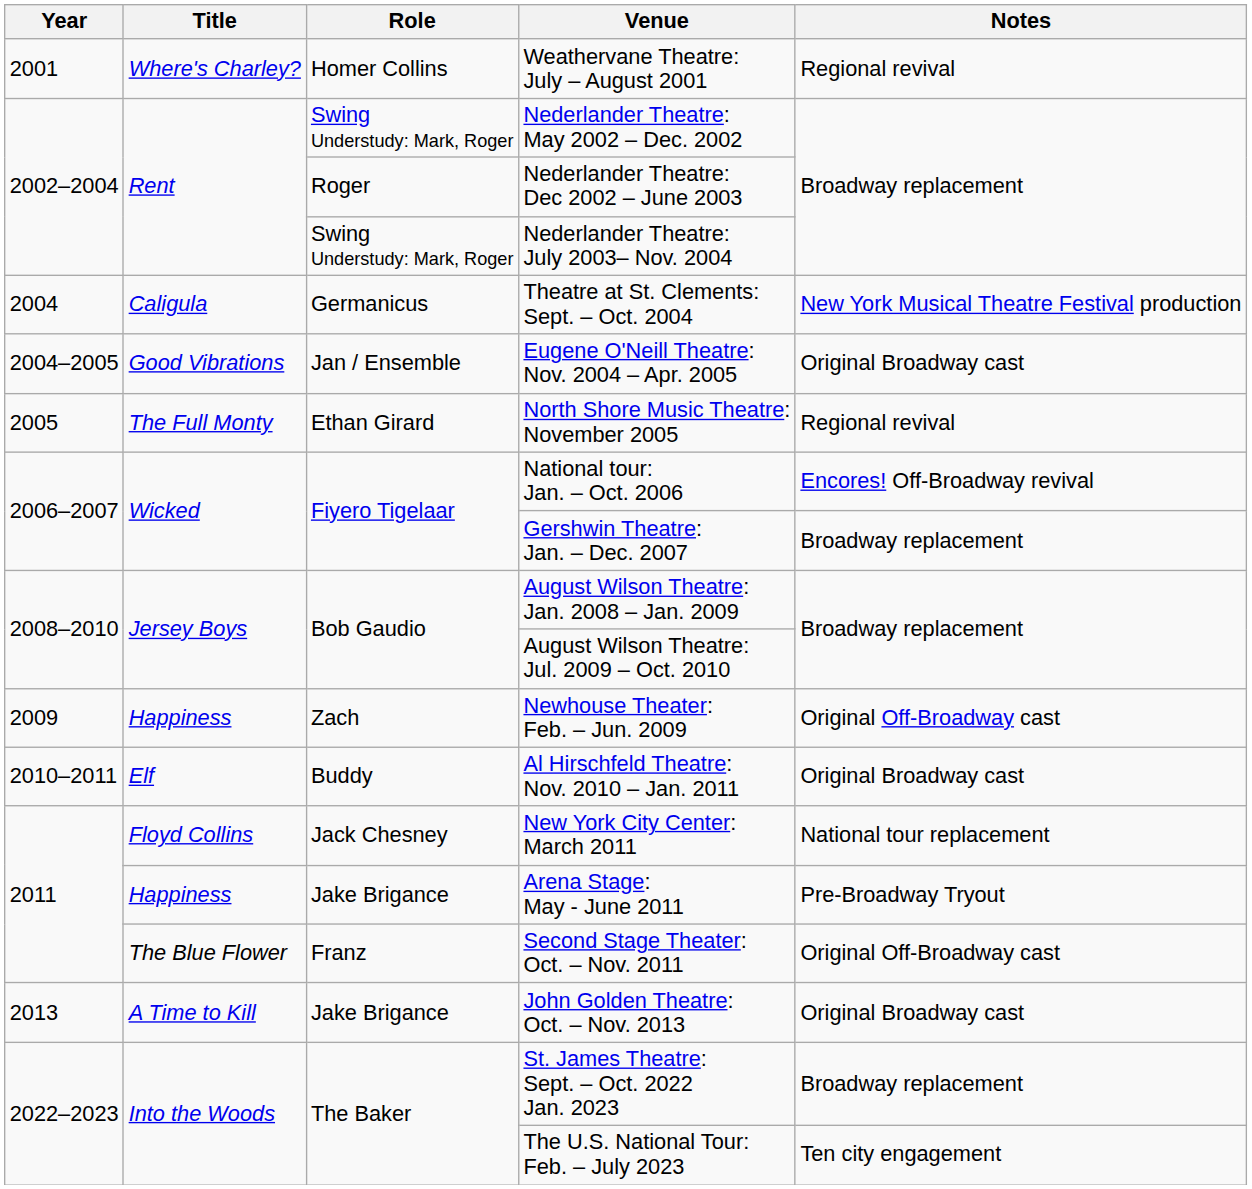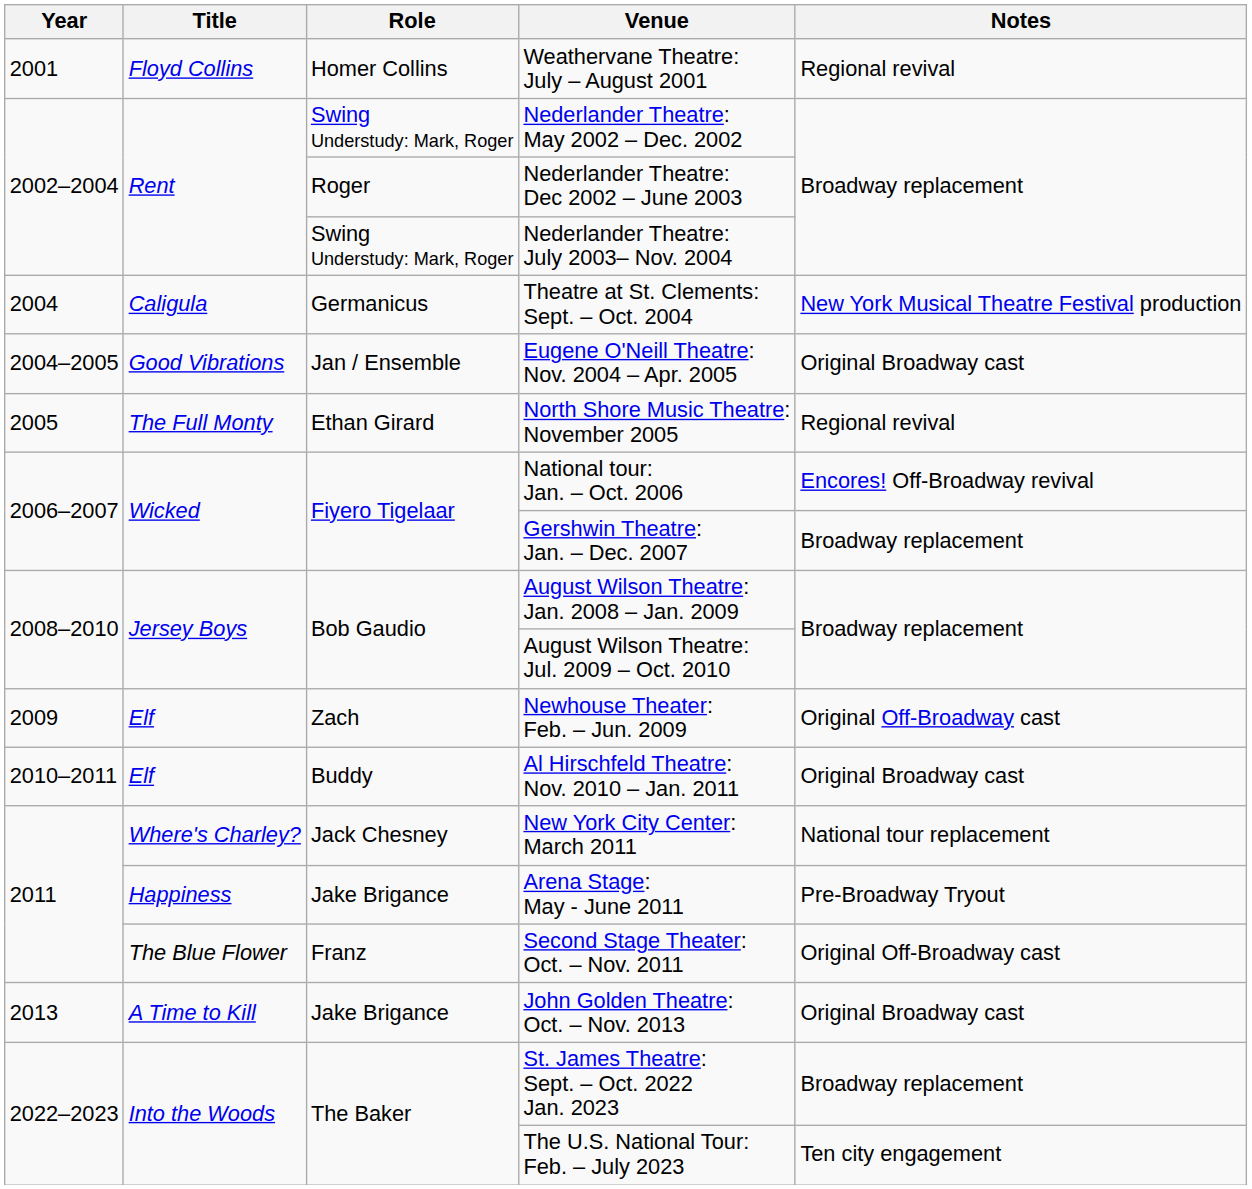 <table class="wikitable plainrowheaders sortable">
 <tr>
 <th>Year</th>
 <th>Title</th>
 <th>Role</th>
 <th class="unsortable">Venue</th>
 <th>Notes</th>
 </tr>
 <tr>
 <td>2001</td>
-<td><em><a href='#'>Where's Charley?</a></em></td>
+<td><em><a href='#'>Floyd Collins</a></em></td>
 <td>Homer Collins</td>
 <td>Weathervane Theatre:<br>July – August 2001</td>
 <td>Regional revival</td>
 </tr>
 <tr>
 <td rowspan="3">2002–2004</td>
 <td rowspan="3"><em><a href='#'>Rent</a></em></td>
 <td><a href='#'>Swing</a><br><small>Understudy: Mark, Roger</small></td>
 <td><a href='#'>Nederlander Theatre</a>:<br>May 2002 – Dec. 2002</td>
 <td rowspan="3">Broadway replacement</td>
 </tr>
 <tr>
 <td>Roger</td>
 <td>Nederlander Theatre:<br>Dec 2002 – June 2003</td>
 </tr>
 <tr>
 <td>Swing<br><small>Understudy: Mark, Roger</small></td>
 <td>Nederlander Theatre:<br>July 2003– Nov. 2004</td>
 </tr>
 <tr>
 <td>2004</td>
 <td><em><a href='#'>Caligula</a></em></td>
 <td>Germanicus</td>
 <td>Theatre at St. Clements:<br>Sept. – Oct. 2004</td>
 <td><a href='#'>New York Musical Theatre Festival</a> production</td>
 </tr>
 <tr>
 <td>2004–2005</td>
 <td><em><a href='#'>Good Vibrations</a></em></td>
 <td>Jan / Ensemble</td>
 <td><a href='#'>Eugene O'Neill Theatre</a>:<br>Nov. 2004 – Apr. 2005</td>
 <td>Original Broadway cast</td>
 </tr>
 <tr>
 <td>2005</td>
 <td><em><a href='#'>The Full Monty</a></em></td>
 <td>Ethan Girard</td>
 <td><a href='#'>North Shore Music Theatre</a>:<br>November 2005</td>
 <td>Regional revival</td>
 </tr>
 <tr>
 <td rowspan="2">2006–2007</td>
 <td rowspan="2"><em><a href='#'>Wicked</a></em></td>
 <td rowspan="2"><a href='#'>Fiyero Tigelaar</a></td>
 <td>National tour:<br>Jan. – Oct. 2006</td>
 <td><a href='#'>Encores!</a> Off-Broadway revival</td>
 </tr>
 <tr>
 <td><a href='#'>Gershwin Theatre</a>:<br>Jan. – Dec. 2007</td>
 <td>Broadway replacement</td>
 </tr>
 <tr>
 <td rowspan="2">2008–2010</td>
 <td rowspan="2"><em><a href='#'>Jersey Boys</a></em></td>
 <td rowspan="2">Bob Gaudio</td>
 <td><a href='#'>August Wilson Theatre</a>:<br>Jan. 2008 – Jan. 2009</td>
 <td rowspan="2">Broadway replacement</td>
 </tr>
 <tr>
 <td>August Wilson Theatre:<br>Jul. 2009 – Oct. 2010</td>
 </tr>
 <tr>
 <td>2009</td>
-<td><em><a href='#'>Happiness</a></em></td>
+<td><em><a href='#'>Elf</a></em></td>
 <td>Zach</td>
 <td><a href='#'>Newhouse Theater</a>:<br>Feb. – Jun. 2009</td>
 <td>Original <a href='#'>Off-Broadway</a> cast</td>
 </tr>
 <tr>
 <td>2010–2011</td>
 <td><em><a href='#'>Elf</a></em></td>
 <td>Buddy</td>
 <td><a href='#'>Al Hirschfeld Theatre</a>:<br>Nov. 2010 – Jan. 2011</td>
 <td>Original Broadway cast</td>
 </tr>
 <tr>
 <td rowspan=3>2011</td>
-<td><em><a href='#'>Floyd Collins</a></em></td>
+<td><em><a href='#'>Where's Charley?</a></em></td>
 <td>Jack Chesney</td>
 <td><a href='#'>New York City Center</a>:<br>March 2011</td>
 <td>National tour replacement</td>
 </tr>
 <tr>
 <td><em><a href='#'>Happiness</a></em></td>
 <td>Jake Brigance</td>
 <td><a href='#'>Arena Stage</a>:<br>May - June 2011</td>
 <td>Pre-Broadway Tryout</td>
 </tr>
 <tr>
 <td><em>The Blue Flower</em></td>
 <td>Franz</td>
 <td><a href='#'>Second Stage Theater</a>:<br>Oct. – Nov. 2011</td>
 <td>Original Off-Broadway cast</td>
 </tr>
 <tr>
 <td>2013</td>
 <td><em><a href='#'>A Time to Kill</a></em></td>
 <td>Jake Brigance</td>
 <td><a href='#'>John Golden Theatre</a>:<br>Oct. – Nov. 2013</td>
 <td>Original Broadway cast</td>
 </tr>
 <tr>
 <td rowspan=2>2022–2023</td>
 <td rowspan=2><em><a href='#'>Into the Woods</a></em></td>
 <td rowspan=2>The Baker</td>
 <td><a href='#'>St. James Theatre</a>:<br>Sept. – Oct. 2022<br>Jan. 2023</td>
 <td>Broadway replacement</td>
 </tr>
 <tr>
 <td>The U.S. National Tour:<br>Feb. – July 2023</td>
 <td>Ten city engagement</td>
 </tr>
 </table>
